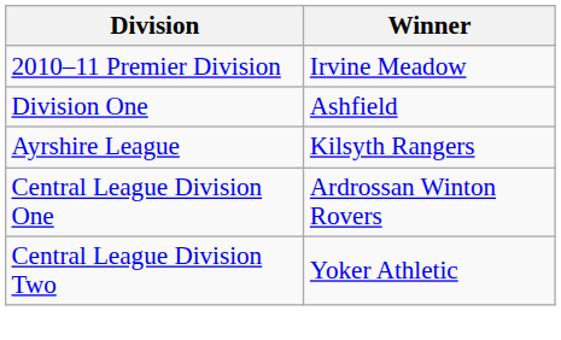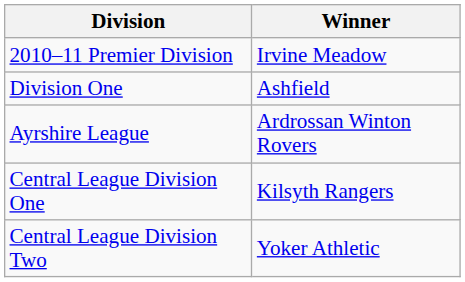 <table class="wikitable">
 <tr>
 <th width=180>Division</th>
 <th width=150>Winner</th>
 </tr>
 <tr>
 <td><a href='#'>2010–11 Premier Division</a></td>
 <td><a href='#'>Irvine Meadow</a></td>
 </tr>
 <tr>
 <td><a href='#'>Division One</a></td>
 <td><a href='#'>Ashfield</a></td>
 </tr>
 <tr>
 <td><a href='#'>Ayrshire League</a></td>
-<td><a href='#'>Kilsyth Rangers</a></td>
+<td><a href='#'>Ardrossan Winton Rovers</a></td>
 </tr>
 <tr>
 <td><a href='#'>Central League Division One</a></td>
-<td><a href='#'>Ardrossan Winton Rovers</a></td>
+<td><a href='#'>Kilsyth Rangers</a></td>
 </tr>
 <tr>
 <td><a href='#'>Central League Division Two</a></td>
 <td><a href='#'>Yoker Athletic</a></td>
 </tr>
 </table>
